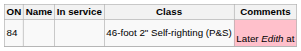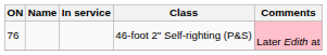 <table class="wikitable">
 <tr>
 <th>ON</th>
 <th>Name</th>
 <th>In service</th>
 <th>Class</th>
 <th>Comments</th>
 </tr>
 <tr>
-<td>84</td>
+<td>76</td>
 <td></td>
 <td></td>
 <td>46-foot 2" Self-righting (P&S)</td>
 <td style="background: pink;"><br>Later <em>Edith</em> at </td>
 </tr>
 <tr>
 </tr>
 </table>
